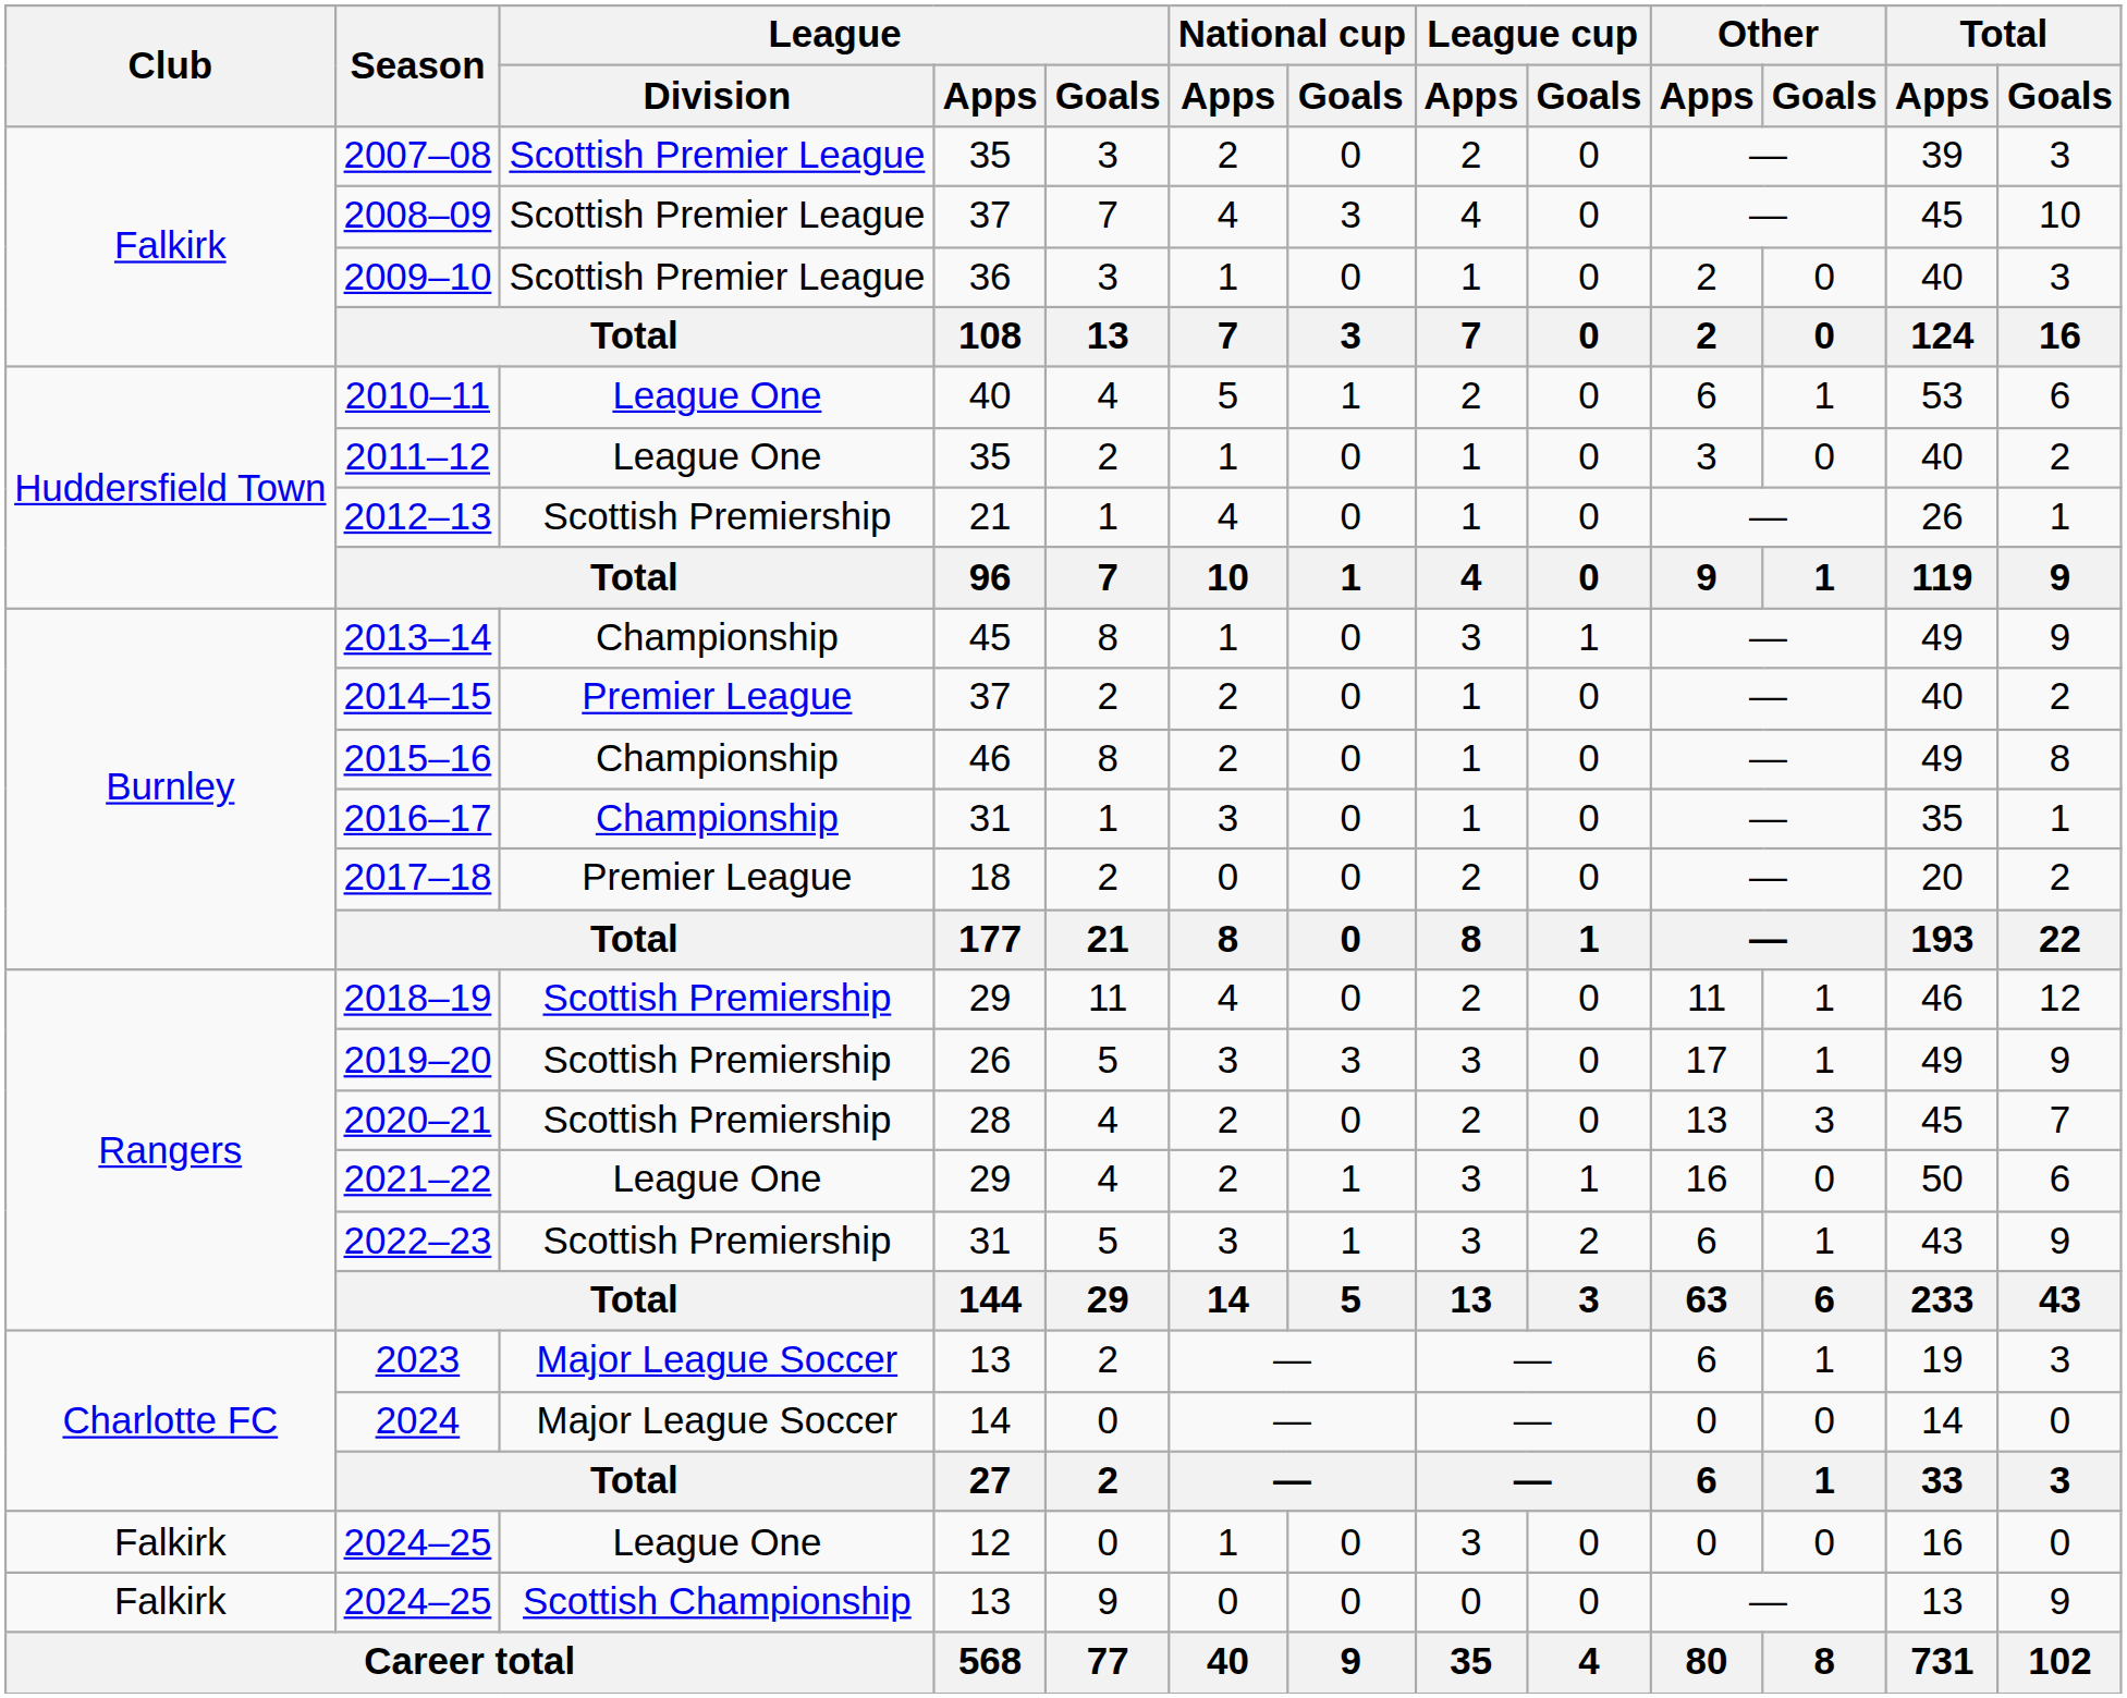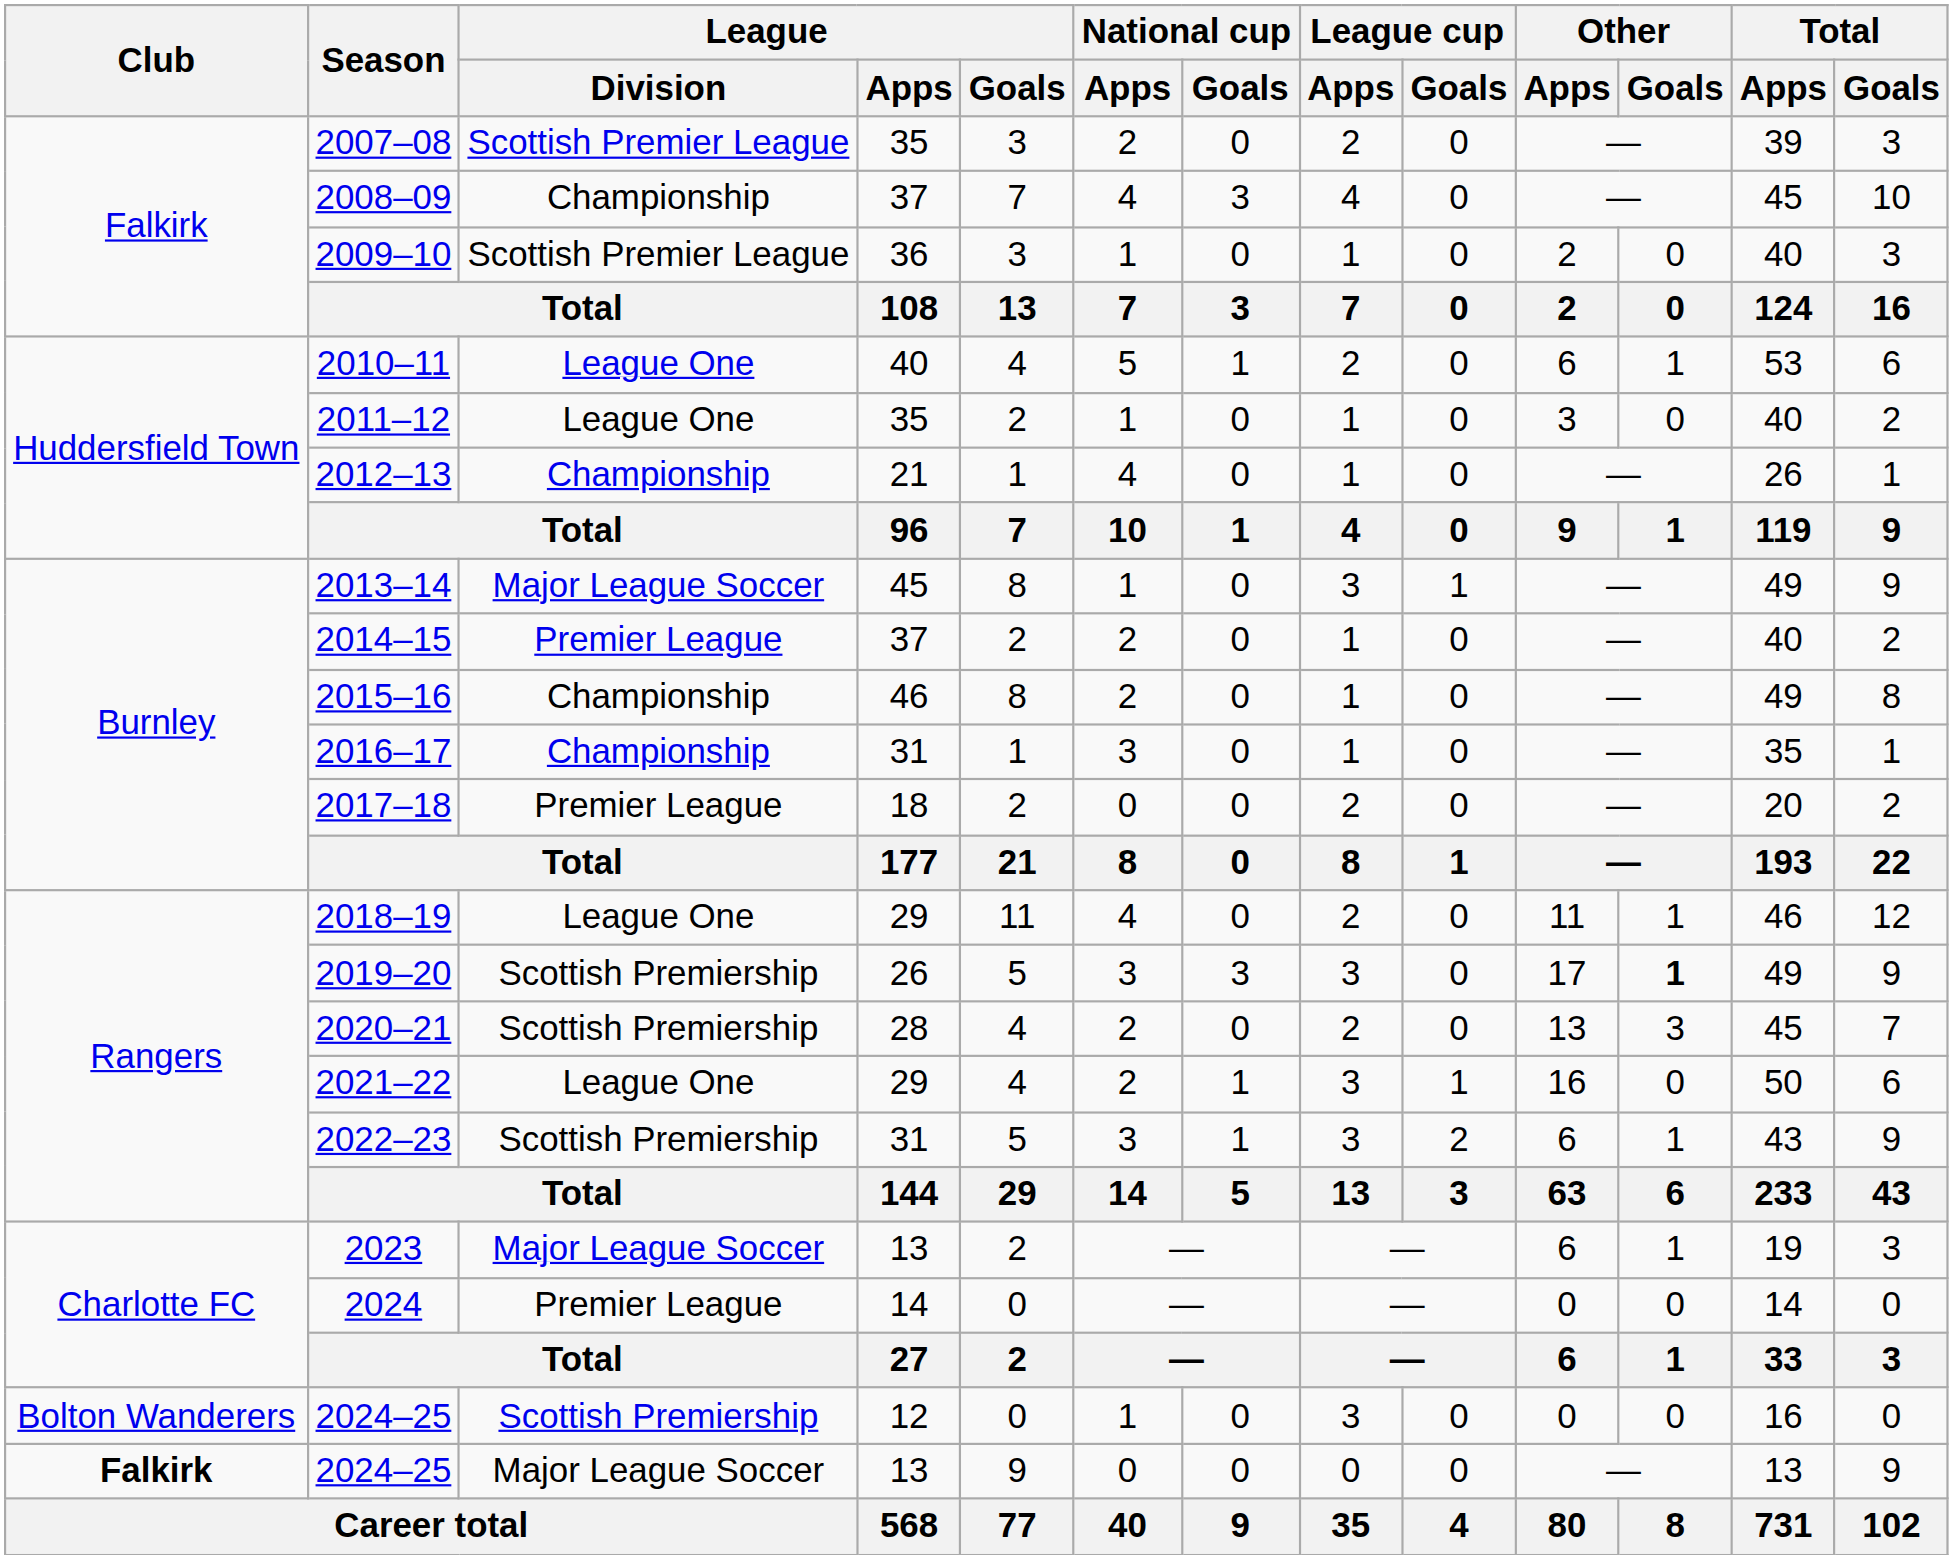 <table class="wikitable" style="text-align: center;">
 <tr>
 <th rowspan="2">Club</th>
 <th rowspan="2">Season</th>
 <th colspan="3">League</th>
 <th colspan="2">National cup</th>
 <th colspan="2">League cup</th>
 <th colspan="2">Other</th>
 <th colspan="2">Total</th>
 </tr>
 <tr>
 <th>Division</th>
 <th>Apps</th>
 <th>Goals</th>
 <th>Apps</th>
 <th>Goals</th>
 <th>Apps</th>
 <th>Goals</th>
 <th>Apps</th>
 <th>Goals</th>
 <th>Apps</th>
 <th>Goals</th>
 </tr>
 <tr>
 <td rowspan="4"><a href='#'>Falkirk</a></td>
 <td><a href='#'>2007–08</a></td>
 <td><a href='#'>Scottish Premier League</a></td>
 <td>35</td>
 <td>3</td>
 <td>2</td>
 <td>0</td>
 <td>2</td>
 <td>0</td>
 <td colspan="2">—</td>
 <td>39</td>
 <td>3</td>
 </tr>
 <tr>
 <td><a href='#'>2008–09</a></td>
-<td>Scottish Premier League</td>
+<td>Championship</td>
 <td>37</td>
 <td>7</td>
 <td>4</td>
 <td>3</td>
 <td>4</td>
 <td>0</td>
 <td colspan="2">—</td>
 <td>45</td>
 <td>10</td>
 </tr>
 <tr>
 <td><a href='#'>2009–10</a></td>
 <td>Scottish Premier League</td>
 <td>36</td>
 <td>3</td>
 <td>1</td>
 <td>0</td>
 <td>1</td>
 <td>0</td>
 <td>2</td>
 <td>0</td>
 <td>40</td>
 <td>3</td>
 </tr>
 <tr>
 <th colspan="2">Total</th>
 <th>108</th>
 <th>13</th>
 <th>7</th>
 <th>3</th>
 <th>7</th>
 <th>0</th>
 <th>2</th>
 <th>0</th>
 <th>124</th>
 <th>16</th>
 </tr>
 <tr>
 <td rowspan="4"><a href='#'>Huddersfield Town</a></td>
 <td><a href='#'>2010–11</a></td>
 <td><a href='#'>League One</a></td>
 <td>40</td>
 <td>4</td>
 <td>5</td>
 <td>1</td>
 <td>2</td>
 <td>0</td>
 <td>6</td>
 <td>1</td>
 <td>53</td>
 <td>6</td>
 </tr>
 <tr>
 <td><a href='#'>2011–12</a></td>
 <td>League One</td>
 <td>35</td>
 <td>2</td>
 <td>1</td>
 <td>0</td>
 <td>1</td>
 <td>0</td>
 <td>3</td>
 <td>0</td>
 <td>40</td>
 <td>2</td>
 </tr>
 <tr>
 <td><a href='#'>2012–13</a></td>
-<td>Scottish Premiership</td>
+<td><a href='#'>Championship</a></td>
 <td>21</td>
 <td>1</td>
 <td>4</td>
 <td>0</td>
 <td>1</td>
 <td>0</td>
 <td colspan="2">—</td>
 <td>26</td>
 <td>1</td>
 </tr>
 <tr>
 <th colspan="2">Total</th>
 <th>96</th>
 <th>7</th>
 <th>10</th>
 <th>1</th>
 <th>4</th>
 <th>0</th>
 <th>9</th>
 <th>1</th>
 <th>119</th>
 <th>9</th>
 </tr>
 <tr>
 <td rowspan="6"><a href='#'>Burnley</a></td>
 <td><a href='#'>2013–14</a></td>
-<td>Championship</td>
+<td><a href='#'>Major League Soccer</a></td>
 <td>45</td>
 <td>8</td>
 <td>1</td>
 <td>0</td>
 <td>3</td>
 <td>1</td>
 <td colspan="2">—</td>
 <td>49</td>
 <td>9</td>
 </tr>
 <tr>
 <td><a href='#'>2014–15</a></td>
 <td><a href='#'>Premier League</a></td>
 <td>37</td>
 <td>2</td>
 <td>2</td>
 <td>0</td>
 <td>1</td>
 <td>0</td>
 <td colspan="2">—</td>
 <td>40</td>
 <td>2</td>
 </tr>
 <tr>
 <td><a href='#'>2015–16</a></td>
 <td>Championship</td>
 <td>46</td>
 <td>8</td>
 <td>2</td>
 <td>0</td>
 <td>1</td>
 <td>0</td>
 <td colspan="2">—</td>
 <td>49</td>
 <td>8</td>
 </tr>
 <tr>
 <td><a href='#'>2016–17</a></td>
 <td><a href='#'>Championship</a></td>
 <td>31</td>
 <td>1</td>
 <td>3</td>
 <td>0</td>
 <td>1</td>
 <td>0</td>
 <td colspan="2">—</td>
 <td>35</td>
 <td>1</td>
 </tr>
 <tr>
 <td><a href='#'>2017–18</a></td>
 <td>Premier League</td>
 <td>18</td>
 <td>2</td>
 <td>0</td>
 <td>0</td>
 <td>2</td>
 <td>0</td>
 <td colspan="2">—</td>
 <td>20</td>
 <td>2</td>
 </tr>
 <tr>
 <th colspan="2">Total</th>
 <th>177</th>
 <th>21</th>
 <th>8</th>
 <th>0</th>
 <th>8</th>
 <th>1</th>
 <th colspan="2">—</th>
 <th>193</th>
 <th>22</th>
 </tr>
 <tr>
 <td rowspan="6"><a href='#'>Rangers</a></td>
 <td><a href='#'>2018–19</a></td>
-<td><a href='#'>Scottish Premiership</a></td>
+<td>League One</td>
 <td>29</td>
 <td>11</td>
 <td>4</td>
 <td>0</td>
 <td>2</td>
 <td>0</td>
 <td>11</td>
 <td>1</td>
 <td>46</td>
 <td>12</td>
 </tr>
 <tr>
 <td><a href='#'>2019–20</a></td>
 <td>Scottish Premiership</td>
 <td>26</td>
 <td>5</td>
 <td>3</td>
 <td>3</td>
 <td>3</td>
 <td>0</td>
 <td>17</td>
-<td>1</td>
+<td><strong>1</strong></td>
 <td>49</td>
 <td>9</td>
 </tr>
 <tr>
 <td><a href='#'>2020–21</a></td>
 <td>Scottish Premiership</td>
 <td>28</td>
 <td>4</td>
 <td>2</td>
 <td>0</td>
 <td>2</td>
 <td>0</td>
 <td>13</td>
 <td>3</td>
 <td>45</td>
 <td>7</td>
 </tr>
 <tr>
 <td><a href='#'>2021–22</a></td>
 <td>League One</td>
 <td>29</td>
 <td>4</td>
 <td>2</td>
 <td>1</td>
 <td>3</td>
 <td>1</td>
 <td>16</td>
 <td>0</td>
 <td>50</td>
 <td>6</td>
 </tr>
 <tr>
 <td><a href='#'>2022–23</a></td>
 <td>Scottish Premiership</td>
 <td>31</td>
 <td>5</td>
 <td>3</td>
 <td>1</td>
 <td>3</td>
 <td>2</td>
 <td>6</td>
 <td>1</td>
 <td>43</td>
 <td>9</td>
 </tr>
 <tr>
 <th colspan="2">Total</th>
 <th>144</th>
 <th>29</th>
 <th>14</th>
 <th>5</th>
 <th>13</th>
 <th>3</th>
 <th>63</th>
 <th>6</th>
 <th>233</th>
 <th>43</th>
 </tr>
 <tr>
 <td rowspan="3"><a href='#'>Charlotte FC</a></td>
 <td><a href='#'>2023</a></td>
 <td><a href='#'>Major League Soccer</a></td>
 <td>13</td>
 <td>2</td>
 <td colspan="2">—</td>
 <td colspan="2">—</td>
 <td>6</td>
 <td>1</td>
 <td>19</td>
 <td>3</td>
 </tr>
 <tr>
 <td><a href='#'>2024</a></td>
-<td>Major League Soccer</td>
+<td>Premier League</td>
 <td>14</td>
 <td>0</td>
 <td colspan="2">—</td>
 <td colspan="2">—</td>
 <td>0</td>
 <td>0</td>
 <td>14</td>
 <td>0</td>
 </tr>
 <tr>
 <th colspan="2">Total</th>
 <th>27</th>
 <th>2</th>
 <th colspan="2">—</th>
 <th colspan="2">—</th>
 <th>6</th>
 <th>1</th>
 <th>33</th>
 <th>3</th>
 </tr>
 <tr>
-<td>Falkirk</td>
+<td><a href='#'>Bolton Wanderers</a></td>
 <td><a href='#'>2024–25</a></td>
-<td>League One</td>
+<td><a href='#'>Scottish Premiership</a></td>
 <td>12</td>
 <td>0</td>
 <td>1</td>
 <td>0</td>
 <td>3</td>
 <td>0</td>
 <td>0</td>
 <td>0</td>
 <td>16</td>
 <td>0</td>
 </tr>
 <tr>
-<td>Falkirk</td>
+<td><strong>Falkirk</strong></td>
 <td><a href='#'>2024–25</a></td>
-<td><a href='#'>Scottish Championship</a></td>
+<td>Major League Soccer</td>
 <td>13</td>
 <td>9</td>
 <td>0</td>
 <td>0</td>
 <td>0</td>
 <td>0</td>
 <td colspan="2">—</td>
 <td>13</td>
 <td>9</td>
 </tr>
 <tr>
 <th colspan="3">Career total</th>
 <th>568</th>
 <th>77</th>
 <th>40</th>
 <th>9</th>
 <th>35</th>
 <th>4</th>
 <th>80</th>
 <th>8</th>
 <th>731</th>
 <th>102</th>
 </tr>
 </table>
